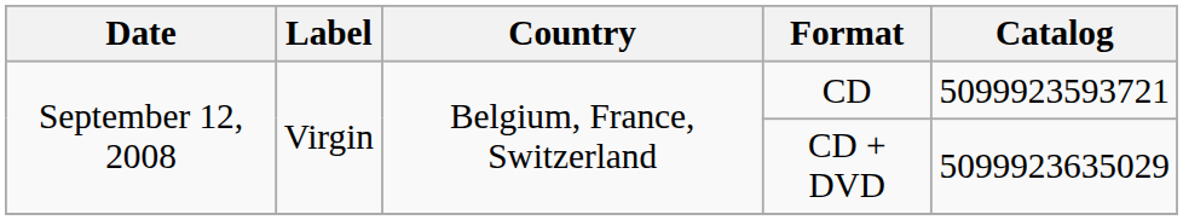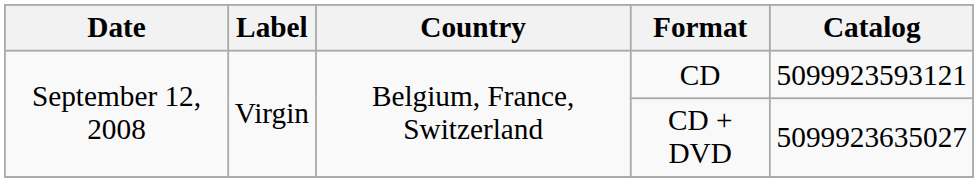 <table class="wikitable" width="60%" border="1">
 <tr>
 <th>Date</th>
 <th>Label</th>
 <th>Country</th>
 <th>Format</th>
 <th>Catalog</th>
 </tr>
 <tr>
 <td rowspan=2 align=center>September 12, 2008</td>
 <td rowspan=2 align=center>Virgin</td>
 <td rowspan=2 align=center>Belgium, France, Switzerland</td>
 <td rowspan=1 align=center>CD</td>
-<td align=center>5099923593721</td>
+<td align=center>5099923593121</td>
 </tr>
 <tr>
 <td align=center>CD + DVD</td>
-<td align=center>5099923635029</td>
+<td align=center>5099923635027</td>
 </tr>
 <tr>
 </tr>
 </table>
